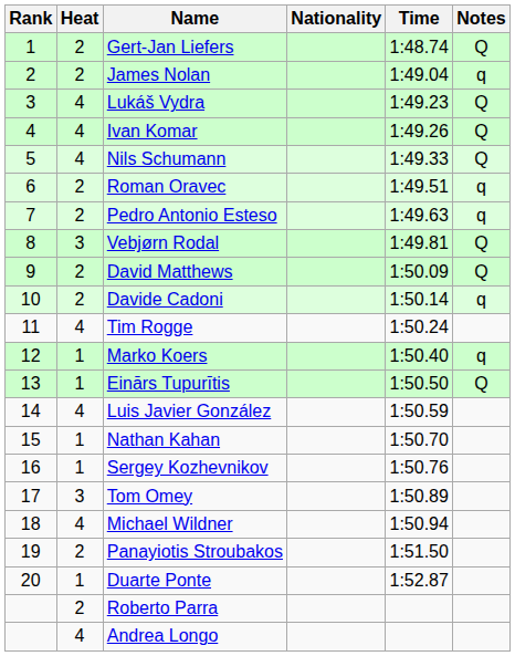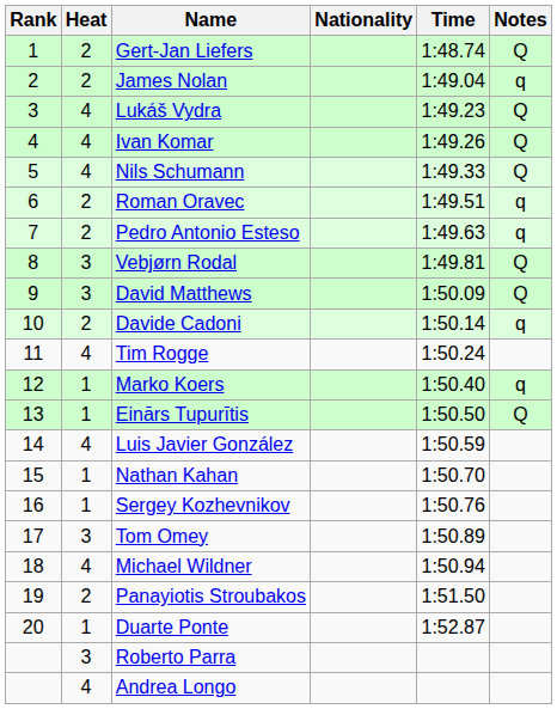 <table class="wikitable sortable" style="text-align:center">
 <tr>
 <th>Rank</th>
 <th>Heat</th>
 <th>Name</th>
 <th>Nationality</th>
 <th>Time</th>
 <th>Notes</th>
 </tr>
 <tr bgcolor=ccffcc>
 <td>1</td>
 <td>2</td>
 <td align="left"><a href='#'>Gert-Jan Liefers</a></td>
 <td align=left></td>
 <td>1:48.74</td>
 <td>Q</td>
 </tr>
 <tr bgcolor=ccffcc>
 <td>2</td>
 <td>2</td>
 <td align="left"><a href='#'>James Nolan</a></td>
 <td align=left></td>
 <td>1:49.04</td>
 <td>q</td>
 </tr>
 <tr bgcolor=ccffcc>
 <td>3</td>
 <td>4</td>
 <td align="left"><a href='#'>Lukáš Vydra</a></td>
 <td align=left></td>
 <td>1:49.23</td>
 <td>Q</td>
 </tr>
 <tr bgcolor=ccffcc>
 <td>4</td>
 <td>4</td>
 <td align="left"><a href='#'>Ivan Komar</a></td>
 <td align=left></td>
 <td>1:49.26</td>
 <td>Q</td>
 </tr>
 <tr bgcolor=ddffdd>
 <td>5</td>
 <td>4</td>
 <td align="left"><a href='#'>Nils Schumann</a></td>
 <td align=left></td>
 <td>1:49.33</td>
 <td>Q</td>
 </tr>
 <tr bgcolor=ddffdd>
 <td>6</td>
 <td>2</td>
 <td align="left"><a href='#'>Roman Oravec</a></td>
 <td align=left></td>
 <td>1:49.51</td>
 <td>q</td>
 </tr>
 <tr bgcolor=ddffdd>
 <td>7</td>
 <td>2</td>
 <td align="left"><a href='#'>Pedro Antonio Esteso</a></td>
 <td align=left></td>
 <td>1:49.63</td>
 <td>q</td>
 </tr>
 <tr bgcolor=ccffcc>
 <td>8</td>
 <td>3</td>
 <td align="left"><a href='#'>Vebjørn Rodal</a></td>
 <td align=left></td>
 <td>1:49.81</td>
 <td>Q</td>
 </tr>
 <tr bgcolor=ccffcc>
 <td>9</td>
-<td>2</td>
+<td>3</td>
 <td align="left"><a href='#'>David Matthews</a></td>
 <td align=left></td>
 <td>1:50.09</td>
 <td>Q</td>
 </tr>
 <tr bgcolor=ddffdd>
 <td>10</td>
 <td>2</td>
 <td align="left"><a href='#'>Davide Cadoni</a></td>
 <td align=left></td>
 <td>1:50.14</td>
 <td>q</td>
 </tr>
 <tr>
 <td>11</td>
 <td>4</td>
 <td align="left"><a href='#'>Tim Rogge</a></td>
 <td align=left></td>
 <td>1:50.24</td>
 <td></td>
 </tr>
 <tr bgcolor=ccffcc>
 <td>12</td>
 <td>1</td>
 <td align="left"><a href='#'>Marko Koers</a></td>
 <td align=left></td>
 <td>1:50.40</td>
 <td>q</td>
 </tr>
 <tr bgcolor=ccffcc>
 <td>13</td>
 <td>1</td>
 <td align="left"><a href='#'>Einārs Tupurītis</a></td>
 <td align=left></td>
 <td>1:50.50</td>
 <td>Q</td>
 </tr>
 <tr>
 <td>14</td>
 <td>4</td>
 <td align="left"><a href='#'>Luis Javier González</a></td>
 <td align=left></td>
 <td>1:50.59</td>
 <td></td>
 </tr>
 <tr>
 <td>15</td>
 <td>1</td>
 <td align="left"><a href='#'>Nathan Kahan</a></td>
 <td align=left></td>
 <td>1:50.70</td>
 <td></td>
 </tr>
 <tr>
 <td>16</td>
 <td>1</td>
 <td align="left"><a href='#'>Sergey Kozhevnikov</a></td>
 <td align=left></td>
 <td>1:50.76</td>
 <td></td>
 </tr>
 <tr>
 <td>17</td>
 <td>3</td>
 <td align="left"><a href='#'>Tom Omey</a></td>
 <td align=left></td>
 <td>1:50.89</td>
 <td></td>
 </tr>
 <tr>
 <td>18</td>
 <td>4</td>
 <td align="left"><a href='#'>Michael Wildner</a></td>
 <td align=left></td>
 <td>1:50.94</td>
 <td></td>
 </tr>
 <tr>
 <td>19</td>
 <td>2</td>
 <td align="left"><a href='#'>Panayiotis Stroubakos</a></td>
 <td align=left></td>
 <td>1:51.50</td>
 <td></td>
 </tr>
 <tr>
 <td>20</td>
 <td>1</td>
 <td align="left"><a href='#'>Duarte Ponte</a></td>
 <td align=left></td>
 <td>1:52.87</td>
 <td></td>
 </tr>
 <tr>
 <td></td>
-<td>2</td>
+<td>3</td>
 <td align="left"><a href='#'>Roberto Parra</a></td>
 <td align=left></td>
 <td></td>
 <td></td>
 </tr>
 <tr>
 <td></td>
 <td>4</td>
 <td align="left"><a href='#'>Andrea Longo</a></td>
 <td align=left></td>
 <td></td>
 <td></td>
 </tr>
 </table>
